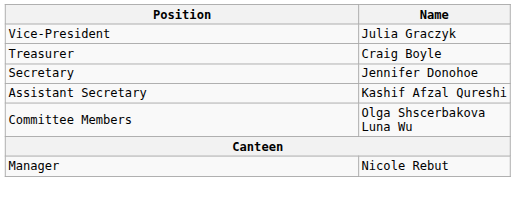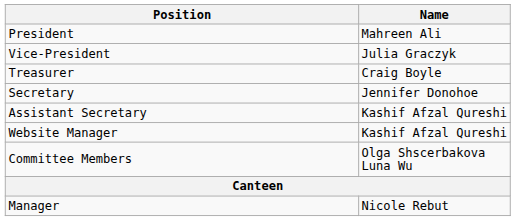 <table class="wikitable" style="margin-left: auto; margin-right: auto; border: none;">
 <tr>
 <th style="width: 70%;">Position</th>
 <th style="width: 90%;">Name</th>
+</tr>
+<tr>
+<td>President</td>
+<td>Mahreen Ali</td>
 </tr>
 <tr>
 <td>Vice-President</td>
 <td>Julia Graczyk</td>
 </tr>
 <tr>
 <td>Treasurer</td>
 <td>Craig Boyle</td>
 </tr>
 <tr>
 <td>Secretary</td>
 <td>Jennifer Donohoe</td>
 </tr>
 <tr>
 <td>Assistant Secretary</td>
 <td>Kashif Afzal Qureshi</td>
 </tr>
 <tr>
+<td>Website Manager</td>
+<td>Kashif Afzal Qureshi</td>
+</tr>
+<tr>
 <td>Committee Members</td>
 <td>Olga Shscerbakova<br>Luna Wu</td>
 </tr>
 <tr>
 <th colspan="2">Canteen</th>
 </tr>
 <tr>
 <td>Manager</td>
 <td>Nicole Rebut</td>
 </tr>
 </table>
